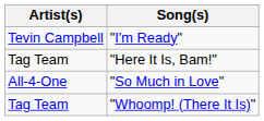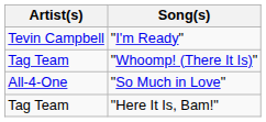 <table class="wikitable">
 <tr>
 <th>Artist(s)</th>
 <th>Song(s)</th>
 </tr>
 <tr>
 <td><a href='#'>Tevin Campbell</a></td>
 <td>"<a href='#'>I'm Ready</a>"</td>
 </tr>
 <tr>
-<td>Tag Team</td>
-<td>"Here It Is, Bam!"</td>
+<td><a href='#'>Tag Team</a></td>
+<td>"<a href='#'>Whoomp! (There It Is)</a>"</td>
 </tr>
 <tr>
 <td><a href='#'>All-4-One</a></td>
 <td>"<a href='#'>So Much in Love</a>"</td>
 </tr>
 <tr>
-<td><a href='#'>Tag Team</a></td>
-<td>"<a href='#'>Whoomp! (There It Is)</a>"</td>
+<td>Tag Team</td>
+<td>"Here It Is, Bam!"</td>
 </tr>
 </table>
